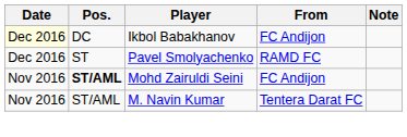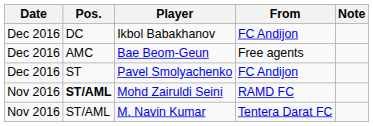 <table class="wikitable sortable">
 <tr>
 <th>Date</th>
 <th>Pos.</th>
 <th>Player</th>
 <th>From</th>
 <th>Note</th>
 </tr>
 <tr>
-<td style="background: lightyellow;">Dec 2016</td>
+<td>Dec 2016</td>
 <td>DC</td>
 <td> Ikbol Babakhanov</td>
 <td> <a href='#'>FC Andijon</a></td>
 <td></td>
 </tr>
 <tr>
 <td>Dec 2016</td>
+<td>AMC</td>
+<td> <a href='#'>Bae Beom-Geun</a></td>
+<td> Free agents</td>
+<td></td>
+</tr>
+<tr>
+<td>Dec 2016</td>
 <td>ST</td>
 <td> <a href='#'>Pavel Smolyachenko</a></td>
-<td> <a href='#'>RAMD FC</a></td>
+<td> <a href='#'>FC Andijon</a></td>
 <td></td>
 </tr>
 <tr>
 <td>Nov 2016</td>
 <td><strong>ST/AML</strong></td>
 <td> <a href='#'>Mohd Zairuldi Seini</a></td>
-<td> <a href='#'>FC Andijon</a></td>
+<td> <a href='#'>RAMD FC</a></td>
 <td></td>
 </tr>
 <tr>
 <td>Nov 2016</td>
 <td>ST/AML</td>
 <td> <a href='#'>M. Navin Kumar</a></td>
 <td> <a href='#'>Tentera Darat FC</a></td>
 <td></td>
 </tr>
 </table>
